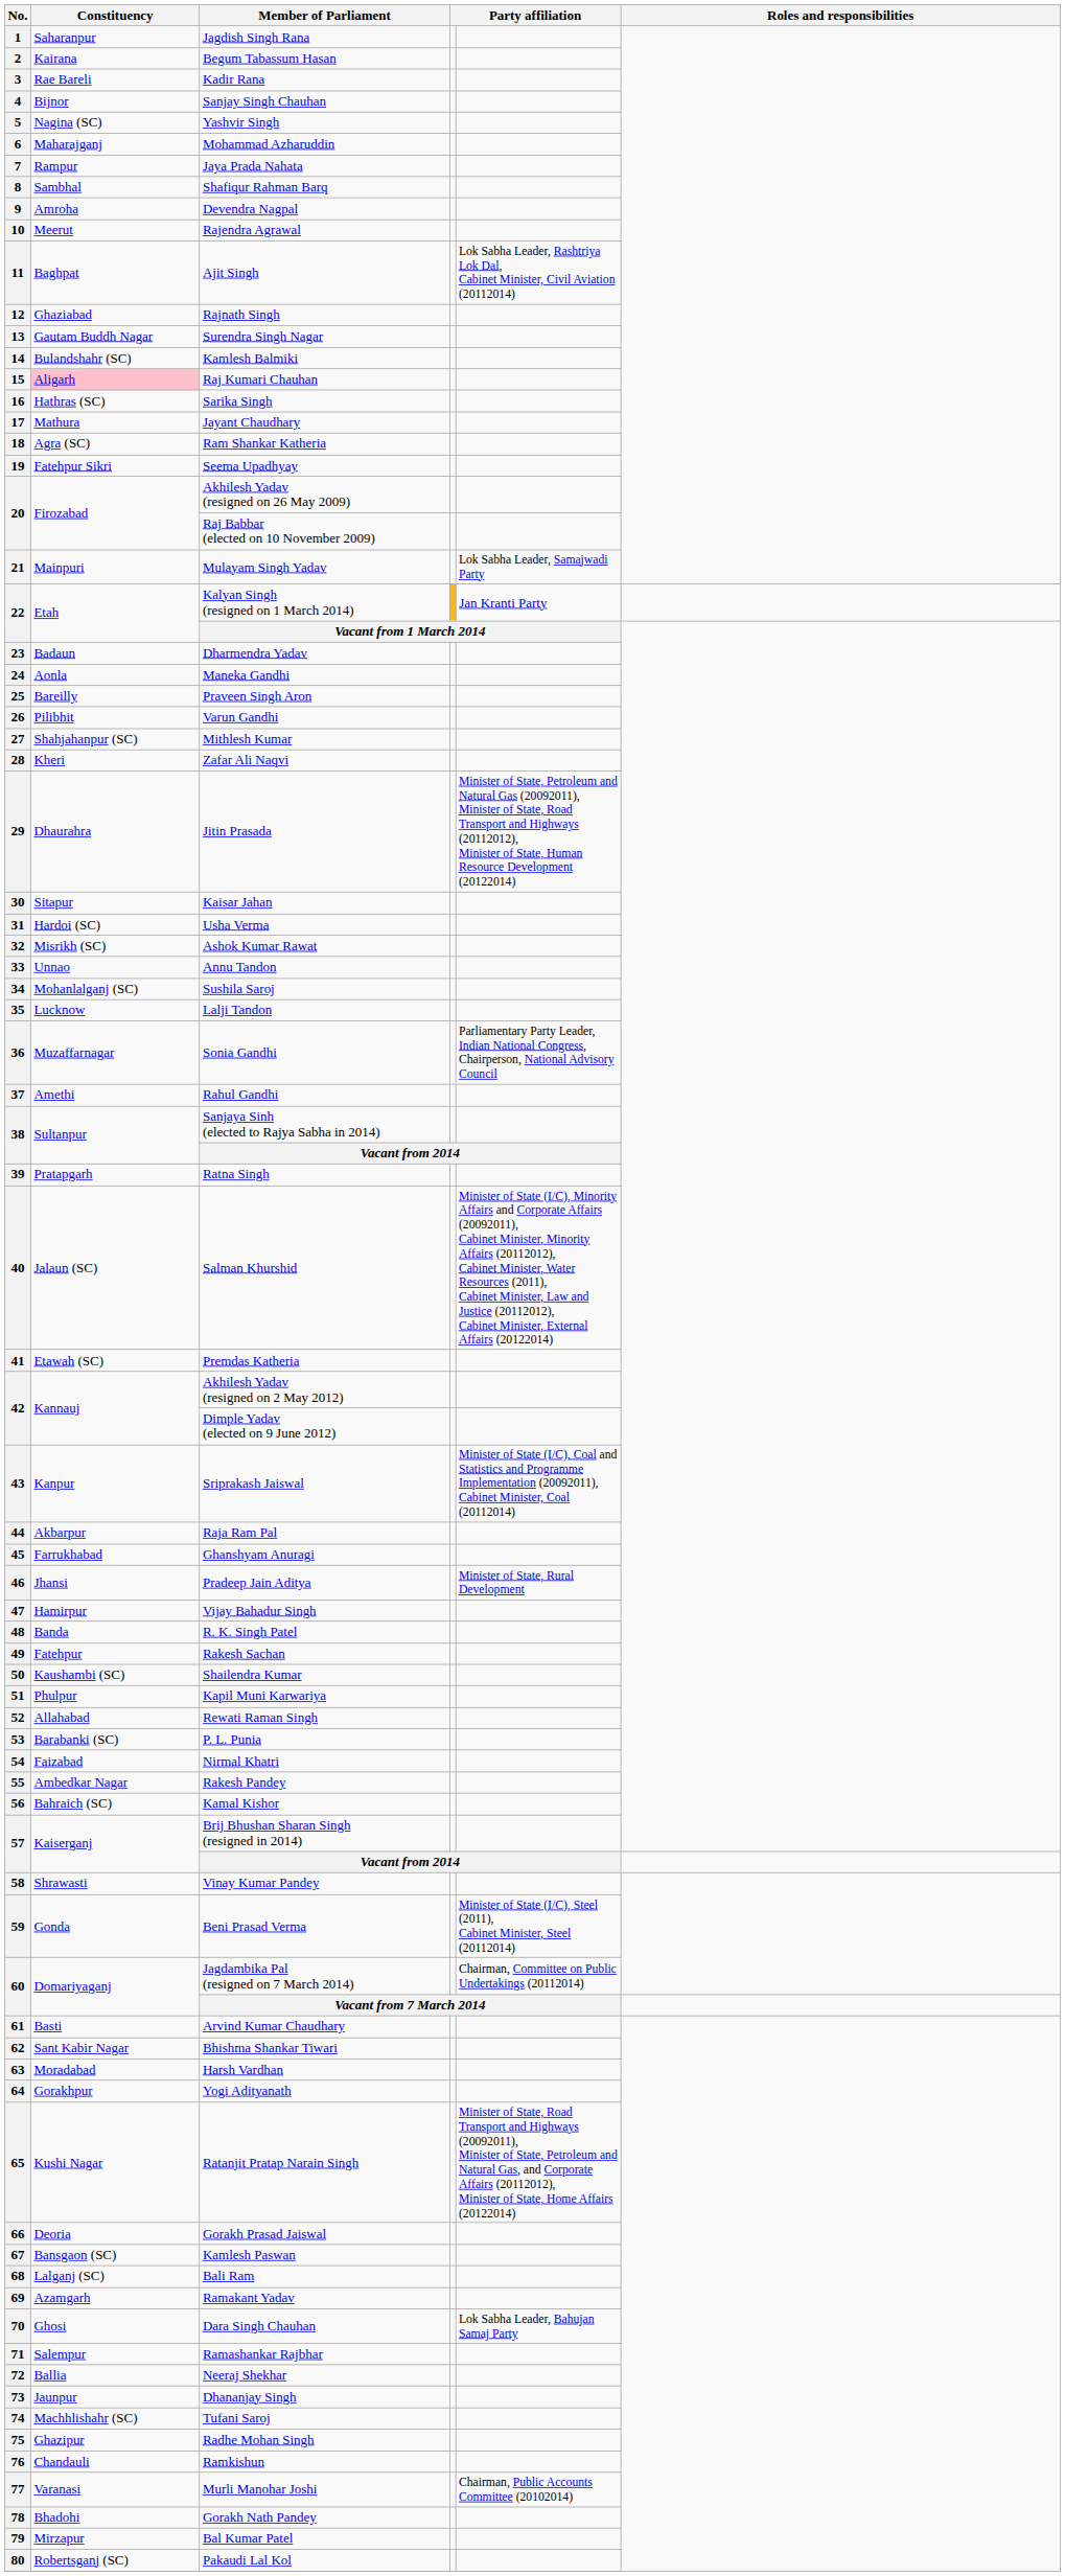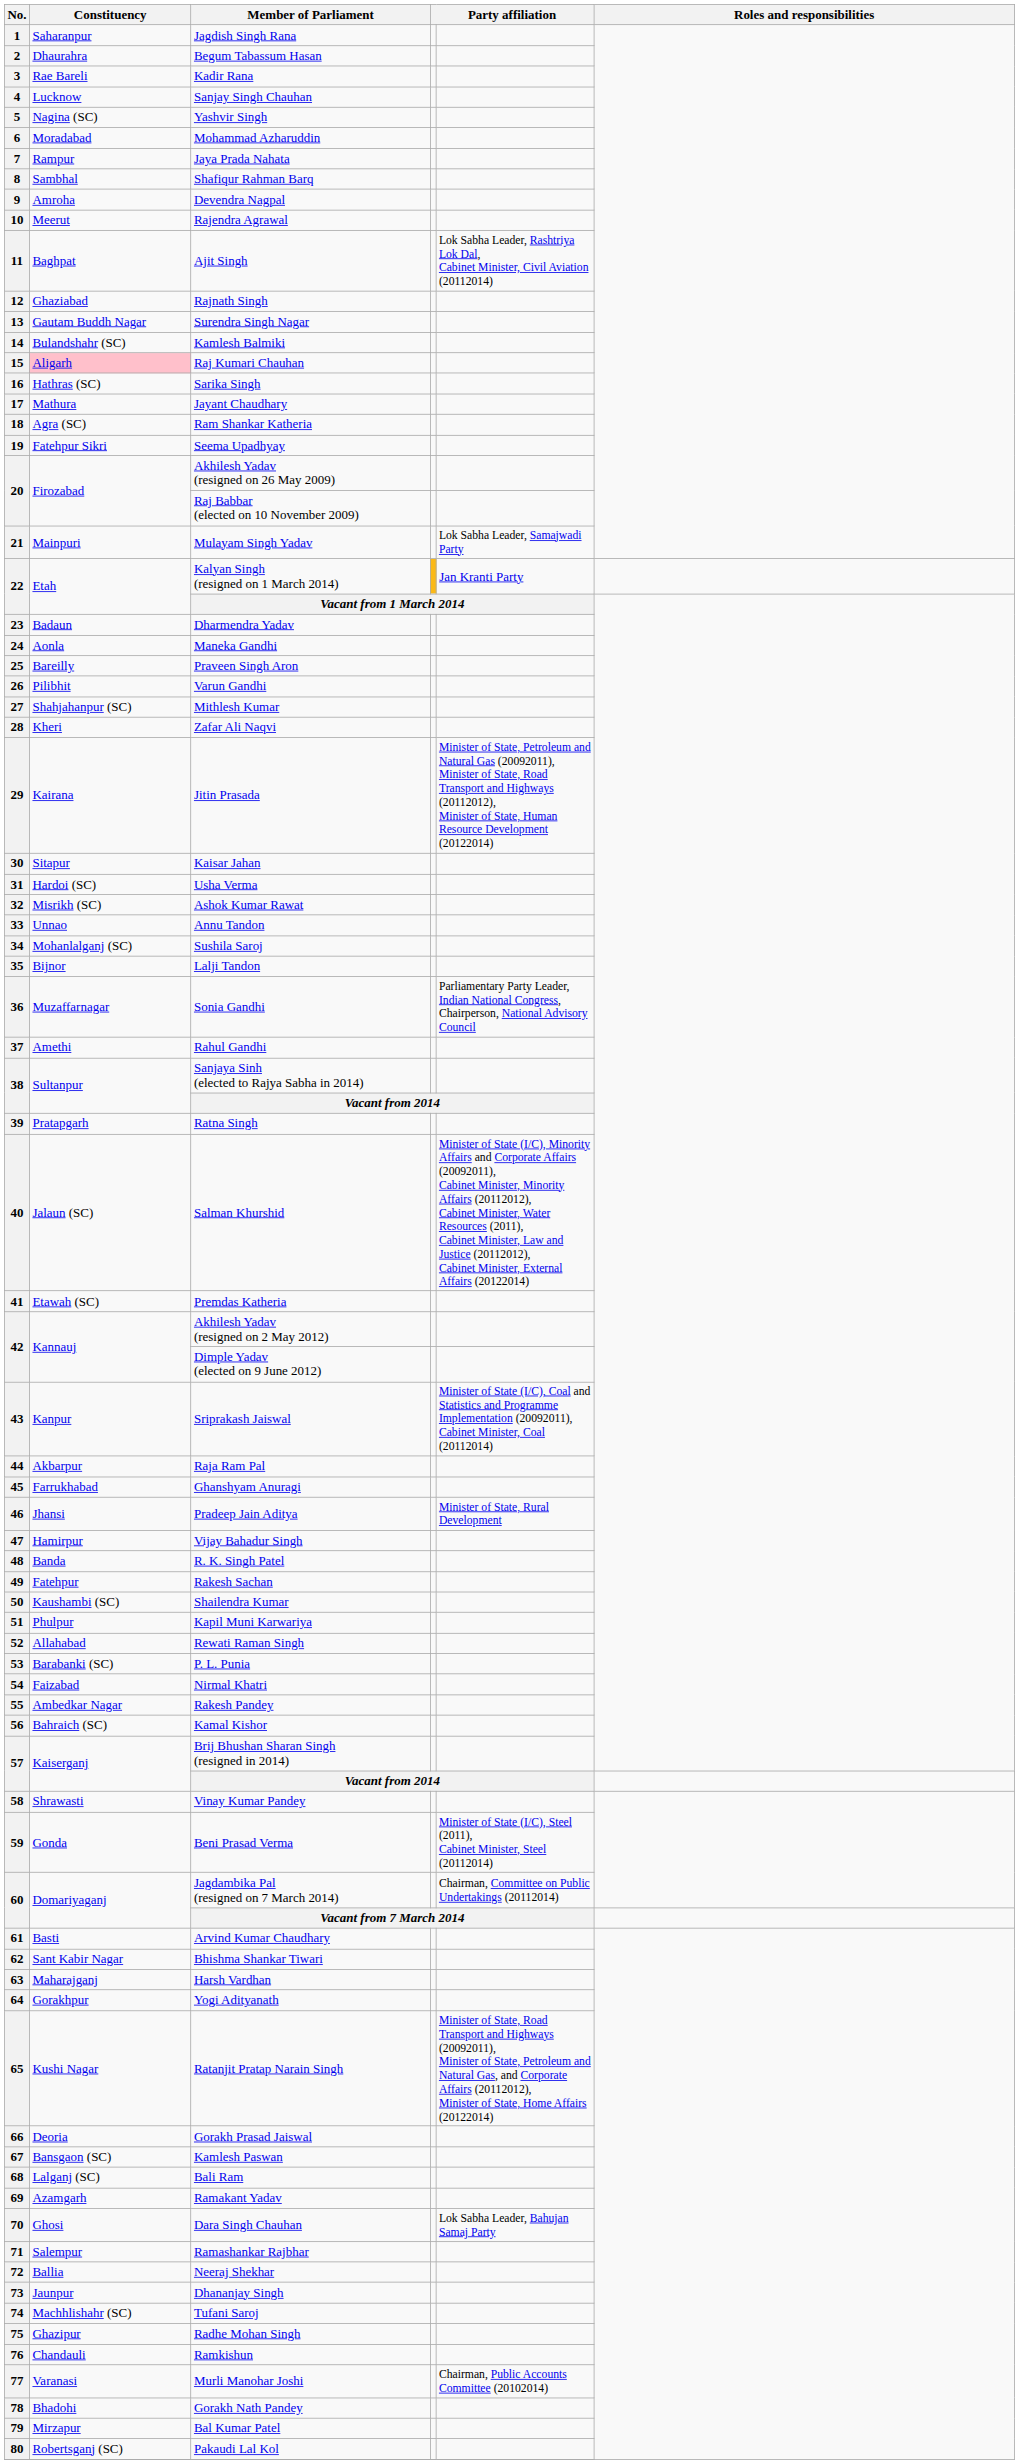 <table class="wikitable">
 <tr style="text-align:center;">
 <th>No.</th>
 <th style="width:12em">Constituency</th>
 <th style="width:18em">Member of Parliament</th>
 <th colspan="2" style="width:18em">Party affiliation</th>
 <th style="width:32em">Roles and responsibilities</th>
 </tr>
 <tr>
 <th>1</th>
 <td><a href='#'>Saharanpur</a></td>
 <td><a href='#'>Jagdish Singh Rana</a></td>
 <td></td>
 <td></td>
 </tr>
 <tr>
 <th>2</th>
-<td><a href='#'>Kairana</a></td>
+<td><a href='#'>Dhaurahra</a></td>
 <td><a href='#'>Begum Tabassum Hasan</a></td>
 <td></td>
 <td></td>
 </tr>
 <tr>
 <th>3</th>
 <td><a href='#'>Rae Bareli</a></td>
 <td><a href='#'>Kadir Rana</a></td>
 <td></td>
 <td></td>
 </tr>
 <tr>
 <th>4</th>
-<td><a href='#'>Bijnor</a></td>
+<td><a href='#'>Lucknow</a></td>
 <td><a href='#'>Sanjay Singh Chauhan</a></td>
 <td></td>
 <td></td>
 </tr>
 <tr>
 <th>5</th>
 <td><a href='#'>Nagina</a> (SC)</td>
 <td><a href='#'>Yashvir Singh</a></td>
 <td></td>
 <td></td>
 </tr>
 <tr>
 <th>6</th>
-<td><a href='#'>Maharajganj</a></td>
+<td><a href='#'>Moradabad</a></td>
 <td><a href='#'>Mohammad Azharuddin</a></td>
 <td></td>
 <td></td>
 </tr>
 <tr>
 <th>7</th>
 <td><a href='#'>Rampur</a></td>
 <td><a href='#'>Jaya Prada Nahata</a></td>
 <td></td>
 <td></td>
 </tr>
 <tr>
 <th>8</th>
 <td><a href='#'>Sambhal</a></td>
 <td><a href='#'>Shafiqur Rahman Barq</a></td>
 <td></td>
 <td></td>
 </tr>
 <tr>
 <th>9</th>
 <td><a href='#'>Amroha</a></td>
 <td><a href='#'>Devendra Nagpal</a></td>
 <td></td>
 <td></td>
 </tr>
 <tr>
 <th>10</th>
 <td><a href='#'>Meerut</a></td>
 <td><a href='#'>Rajendra Agrawal</a></td>
 <td></td>
 <td></td>
 </tr>
 <tr>
 <th>11</th>
 <td><a href='#'>Baghpat</a></td>
 <td><a href='#'>Ajit Singh</a></td>
 <td></td>
 <td style="font-size:90%">Lok Sabha Leader, <a href='#'>Rashtriya Lok Dal</a>,<br><a href='#'>Cabinet Minister, Civil Aviation</a> (20112014)</td>
 </tr>
 <tr>
 <th>12</th>
 <td><a href='#'>Ghaziabad</a></td>
 <td><a href='#'>Rajnath Singh</a></td>
 <td></td>
 <td></td>
 </tr>
 <tr>
 <th>13</th>
 <td><a href='#'>Gautam Buddh Nagar</a></td>
 <td><a href='#'>Surendra Singh Nagar</a></td>
 <td></td>
 <td></td>
 </tr>
 <tr>
 <th>14</th>
 <td><a href='#'>Bulandshahr</a> (SC)</td>
 <td><a href='#'>Kamlesh Balmiki</a></td>
 <td></td>
 <td></td>
 </tr>
 <tr>
 <th>15</th>
 <td style="background: pink;"><a href='#'>Aligarh</a></td>
 <td><a href='#'>Raj Kumari Chauhan</a></td>
 <td></td>
 <td></td>
 </tr>
 <tr>
 <th>16</th>
 <td><a href='#'>Hathras</a> (SC)</td>
 <td><a href='#'>Sarika Singh</a></td>
 <td></td>
 <td></td>
 </tr>
 <tr>
 <th>17</th>
 <td><a href='#'>Mathura</a></td>
 <td><a href='#'>Jayant Chaudhary</a></td>
 <td></td>
 <td></td>
 </tr>
 <tr>
 <th>18</th>
 <td><a href='#'>Agra</a> (SC)</td>
 <td><a href='#'>Ram Shankar Katheria</a></td>
 <td></td>
 <td></td>
 </tr>
 <tr>
 <th>19</th>
 <td><a href='#'>Fatehpur Sikri</a></td>
 <td><a href='#'>Seema Upadhyay</a></td>
 <td></td>
 <td></td>
 </tr>
 <tr>
 <th rowspan="2">20</th>
 <td rowspan="2"><a href='#'>Firozabad</a></td>
 <td><a href='#'>Akhilesh Yadav</a><br>(resigned on 26 May 2009)</td>
 <td></td>
 <td></td>
 </tr>
 <tr>
 <td><a href='#'>Raj Babbar</a><br>(elected on 10 November 2009)</td>
 <td></td>
 <td></td>
 </tr>
 <tr>
 <th>21</th>
 <td><a href='#'>Mainpuri</a></td>
 <td><a href='#'>Mulayam Singh Yadav</a></td>
 <td></td>
 <td style="font-size:90%">Lok Sabha Leader, <a href='#'>Samajwadi Party</a></td>
 </tr>
 <tr>
 <th rowspan="2">22</th>
 <td rowspan="2"><a href='#'>Etah</a></td>
 <td><a href='#'>Kalyan Singh</a><br>(resigned on 1 March 2014)</td>
 <td bgcolor=#FBB917></td>
 <td><a href='#'>Jan Kranti Party</a></td>
 <td></td>
 </tr>
 <tr>
 <th colspan="3"><em>Vacant from 1 March 2014</em></th>
 </tr>
 <tr>
 <th>23</th>
 <td><a href='#'>Badaun</a></td>
 <td><a href='#'>Dharmendra Yadav</a></td>
 <td></td>
 <td></td>
 </tr>
 <tr>
 <th>24</th>
 <td><a href='#'>Aonla</a></td>
 <td><a href='#'>Maneka Gandhi</a></td>
 <td></td>
 <td></td>
 </tr>
 <tr>
 <th>25</th>
 <td><a href='#'>Bareilly</a></td>
 <td><a href='#'>Praveen Singh Aron</a></td>
 <td></td>
 <td></td>
 </tr>
 <tr>
 <th>26</th>
 <td><a href='#'>Pilibhit</a></td>
 <td><a href='#'>Varun Gandhi</a></td>
 <td></td>
 <td></td>
 </tr>
 <tr>
 <th>27</th>
 <td><a href='#'>Shahjahanpur</a> (SC)</td>
 <td><a href='#'>Mithlesh Kumar</a></td>
 <td></td>
 <td></td>
 </tr>
 <tr>
 <th>28</th>
 <td><a href='#'>Kheri</a></td>
 <td><a href='#'>Zafar Ali Naqvi</a></td>
 <td></td>
 <td></td>
 </tr>
 <tr>
 <th>29</th>
-<td><a href='#'>Dhaurahra</a></td>
+<td><a href='#'>Kairana</a></td>
 <td><a href='#'>Jitin Prasada</a></td>
 <td></td>
 <td style="font-size:90%"><a href='#'>Minister of State, Petroleum and Natural Gas</a> (20092011),<br><a href='#'>Minister of State, Road Transport and Highways</a> (20112012),<br><a href='#'>Minister of State, Human Resource Development</a> (20122014)</td>
 </tr>
 <tr>
 <th>30</th>
 <td><a href='#'>Sitapur</a></td>
 <td><a href='#'>Kaisar Jahan</a></td>
 <td></td>
 <td></td>
 </tr>
 <tr>
 <th>31</th>
 <td><a href='#'>Hardoi</a> (SC)</td>
 <td><a href='#'>Usha Verma</a></td>
 <td></td>
 <td></td>
 </tr>
 <tr>
 <th>32</th>
 <td><a href='#'>Misrikh</a> (SC)</td>
 <td><a href='#'>Ashok Kumar Rawat</a></td>
 <td></td>
 <td></td>
 </tr>
 <tr>
 <th>33</th>
 <td><a href='#'>Unnao</a></td>
 <td><a href='#'>Annu Tandon</a></td>
 <td></td>
 <td></td>
 </tr>
 <tr>
 <th>34</th>
 <td><a href='#'>Mohanlalganj</a> (SC)</td>
 <td><a href='#'>Sushila Saroj</a></td>
 <td></td>
 <td></td>
 </tr>
 <tr>
 <th>35</th>
-<td><a href='#'>Lucknow</a></td>
+<td><a href='#'>Bijnor</a></td>
 <td><a href='#'>Lalji Tandon</a></td>
 <td></td>
 <td></td>
 </tr>
 <tr>
 <th>36</th>
 <td><a href='#'>Muzaffarnagar</a></td>
 <td><a href='#'>Sonia Gandhi</a></td>
 <td></td>
 <td style="font-size:90%">Parliamentary Party Leader, <a href='#'>Indian National Congress</a>,<br>Chairperson, <a href='#'>National Advisory Council</a></td>
 </tr>
 <tr>
 <th>37</th>
 <td><a href='#'>Amethi</a></td>
 <td><a href='#'>Rahul Gandhi</a></td>
 <td></td>
 <td></td>
 </tr>
 <tr>
 <th rowspan="2">38</th>
 <td rowspan="2"><a href='#'>Sultanpur</a></td>
 <td><a href='#'>Sanjaya Sinh</a><br>(elected to Rajya Sabha in 2014)</td>
 <td></td>
 <td></td>
 </tr>
 <tr>
 <th colspan="3"><em>Vacant from 2014</em></th>
 </tr>
 <tr>
 <th>39</th>
 <td><a href='#'>Pratapgarh</a></td>
 <td><a href='#'>Ratna Singh</a></td>
 <td></td>
 <td></td>
 </tr>
 <tr>
 <th>40</th>
 <td><a href='#'>Jalaun</a> (SC)</td>
 <td><a href='#'>Salman Khurshid</a></td>
 <td></td>
 <td style="font-size:90%"><a href='#'>Minister of State (I/C), Minority Affairs</a> and <a href='#'>Corporate Affairs</a> (20092011),<br><a href='#'>Cabinet Minister, Minority Affairs</a> (20112012),<br><a href='#'>Cabinet Minister, Water Resources</a> (2011),<br><a href='#'>Cabinet Minister, Law and Justice</a> (20112012),<br><a href='#'>Cabinet Minister, External Affairs</a> (20122014)</td>
 </tr>
 <tr>
 <th>41</th>
 <td><a href='#'>Etawah</a> (SC)</td>
 <td><a href='#'>Premdas Katheria</a></td>
 <td></td>
 <td></td>
 </tr>
 <tr>
 <th rowspan="2">42</th>
 <td rowspan="2"><a href='#'>Kannauj</a></td>
 <td><a href='#'>Akhilesh Yadav</a><br>(resigned on 2 May 2012)</td>
 <td></td>
 <td></td>
 </tr>
 <tr>
 <td><a href='#'>Dimple Yadav</a><br>(elected on 9 June 2012)</td>
 <td></td>
 <td></td>
 </tr>
 <tr>
 <th>43</th>
 <td><a href='#'>Kanpur</a></td>
 <td><a href='#'>Sriprakash Jaiswal</a></td>
 <td></td>
 <td style="font-size:90%"><a href='#'>Minister of State (I/C), Coal</a> and <a href='#'>Statistics and Programme Implementation</a> (20092011),<br><a href='#'>Cabinet Minister, Coal</a> (20112014)</td>
 </tr>
 <tr>
 <th>44</th>
 <td><a href='#'>Akbarpur</a></td>
 <td><a href='#'>Raja Ram Pal</a></td>
 <td></td>
 <td></td>
 </tr>
 <tr>
 <th>45</th>
 <td><a href='#'>Farrukhabad</a></td>
 <td><a href='#'>Ghanshyam Anuragi</a></td>
 <td></td>
 <td></td>
 </tr>
 <tr>
 <th>46</th>
 <td><a href='#'>Jhansi</a></td>
 <td><a href='#'>Pradeep Jain Aditya</a></td>
 <td></td>
 <td style="font-size:90%"><a href='#'>Minister of State, Rural Development</a></td>
 </tr>
 <tr>
 <th>47</th>
 <td><a href='#'>Hamirpur</a></td>
 <td><a href='#'>Vijay Bahadur Singh</a></td>
 <td></td>
 <td></td>
 </tr>
 <tr>
 <th>48</th>
 <td><a href='#'>Banda</a></td>
 <td><a href='#'>R. K. Singh Patel</a></td>
 <td></td>
 <td></td>
 </tr>
 <tr>
 <th>49</th>
 <td><a href='#'>Fatehpur</a></td>
 <td><a href='#'>Rakesh Sachan</a></td>
 <td></td>
 <td></td>
 </tr>
 <tr>
 <th>50</th>
 <td><a href='#'>Kaushambi</a> (SC)</td>
 <td><a href='#'>Shailendra Kumar</a></td>
 <td></td>
 <td></td>
 </tr>
 <tr>
 <th>51</th>
 <td><a href='#'>Phulpur</a></td>
 <td><a href='#'>Kapil Muni Karwariya</a></td>
 <td></td>
 <td></td>
 </tr>
 <tr>
 <th>52</th>
 <td><a href='#'>Allahabad</a></td>
 <td><a href='#'>Rewati Raman Singh</a></td>
 <td></td>
 <td></td>
 </tr>
 <tr>
 <th>53</th>
 <td><a href='#'>Barabanki</a> (SC)</td>
 <td><a href='#'>P. L. Punia</a></td>
 <td></td>
 <td></td>
 </tr>
 <tr>
 <th>54</th>
 <td><a href='#'>Faizabad</a></td>
 <td><a href='#'>Nirmal Khatri</a></td>
 <td></td>
 <td></td>
 </tr>
 <tr>
 <th>55</th>
 <td><a href='#'>Ambedkar Nagar</a></td>
 <td><a href='#'>Rakesh Pandey</a></td>
 <td></td>
 <td></td>
 </tr>
 <tr>
 <th>56</th>
 <td><a href='#'>Bahraich</a> (SC)</td>
 <td><a href='#'>Kamal Kishor</a></td>
 <td></td>
 <td></td>
 </tr>
 <tr>
 <th rowspan="2">57</th>
 <td rowspan="2"><a href='#'>Kaiserganj</a></td>
 <td><a href='#'>Brij Bhushan Sharan Singh</a><br>(resigned in 2014)</td>
 <td></td>
 <td></td>
 </tr>
 <tr>
 <th colspan="3"><em>Vacant from 2014</em></th>
 <td></td>
 </tr>
 <tr>
 <th>58</th>
 <td><a href='#'>Shrawasti</a></td>
 <td><a href='#'>Vinay Kumar Pandey</a></td>
 <td></td>
 <td></td>
 </tr>
 <tr>
 <th>59</th>
 <td><a href='#'>Gonda</a></td>
 <td><a href='#'>Beni Prasad Verma</a></td>
 <td></td>
 <td style="font-size:90%"><a href='#'>Minister of State (I/C), Steel</a> (2011),<br><a href='#'>Cabinet Minister, Steel</a> (20112014)</td>
 </tr>
 <tr>
 <th rowspan="2">60</th>
 <td rowspan="2"><a href='#'>Domariyaganj</a></td>
 <td><a href='#'>Jagdambika Pal</a><br>(resigned on 7 March 2014)</td>
 <td></td>
 <td style="font-size:90%">Chairman, <a href='#'>Committee on Public Undertakings</a> (20112014)</td>
 </tr>
 <tr>
 <th colspan="3"><em>Vacant from 7 March 2014</em></th>
 <td></td>
 </tr>
 <tr>
 <th>61</th>
 <td><a href='#'>Basti</a></td>
 <td><a href='#'>Arvind Kumar Chaudhary</a></td>
 <td></td>
 <td></td>
 </tr>
 <tr>
 <th>62</th>
 <td><a href='#'>Sant Kabir Nagar</a></td>
 <td><a href='#'>Bhishma Shankar Tiwari</a></td>
 <td></td>
 <td></td>
 </tr>
 <tr>
 <th>63</th>
-<td><a href='#'>Moradabad</a></td>
+<td><a href='#'>Maharajganj</a></td>
 <td><a href='#'>Harsh Vardhan</a></td>
 <td></td>
 <td></td>
 </tr>
 <tr>
 <th>64</th>
 <td><a href='#'>Gorakhpur</a></td>
 <td><a href='#'>Yogi Adityanath</a></td>
 <td></td>
 <td></td>
 </tr>
 <tr>
 <th>65</th>
 <td><a href='#'>Kushi Nagar</a></td>
 <td><a href='#'>Ratanjit Pratap Narain Singh</a></td>
 <td></td>
 <td style="font-size:90%"><a href='#'>Minister of State, Road Transport and Highways</a> (20092011),<br><a href='#'>Minister of State, Petroleum and Natural Gas</a>, and <a href='#'>Corporate Affairs</a> (20112012),<br><a href='#'>Minister of State, Home Affairs</a> (20122014)</td>
 </tr>
 <tr>
 <th>66</th>
 <td><a href='#'>Deoria</a></td>
 <td><a href='#'>Gorakh Prasad Jaiswal</a></td>
 <td></td>
 <td></td>
 </tr>
 <tr>
 <th>67</th>
 <td><a href='#'>Bansgaon</a> (SC)</td>
 <td><a href='#'>Kamlesh Paswan</a></td>
 <td></td>
 <td></td>
 </tr>
 <tr>
 <th>68</th>
 <td><a href='#'>Lalganj</a> (SC)</td>
 <td><a href='#'>Bali Ram</a></td>
 <td></td>
 <td></td>
 </tr>
 <tr>
 <th>69</th>
 <td><a href='#'>Azamgarh</a></td>
 <td><a href='#'>Ramakant Yadav</a></td>
 <td></td>
 <td></td>
 </tr>
 <tr>
 <th>70</th>
 <td><a href='#'>Ghosi</a></td>
 <td><a href='#'>Dara Singh Chauhan</a></td>
 <td></td>
 <td style="font-size:90%">Lok Sabha Leader, <a href='#'>Bahujan Samaj Party</a></td>
 </tr>
 <tr>
 <th>71</th>
 <td><a href='#'>Salempur</a></td>
 <td><a href='#'>Ramashankar Rajbhar</a></td>
 <td></td>
 <td></td>
 </tr>
 <tr>
 <th>72</th>
 <td><a href='#'>Ballia</a></td>
 <td><a href='#'>Neeraj Shekhar</a></td>
 <td></td>
 <td></td>
 </tr>
 <tr>
 <th>73</th>
 <td><a href='#'>Jaunpur</a></td>
 <td><a href='#'>Dhananjay Singh</a></td>
 <td></td>
 <td></td>
 </tr>
 <tr>
 <th>74</th>
 <td><a href='#'>Machhlishahr</a> (SC)</td>
 <td><a href='#'>Tufani Saroj</a></td>
 <td></td>
 <td></td>
 </tr>
 <tr>
 <th>75</th>
 <td><a href='#'>Ghazipur</a></td>
 <td><a href='#'>Radhe Mohan Singh</a></td>
 <td></td>
 <td></td>
 </tr>
 <tr>
 <th>76</th>
 <td><a href='#'>Chandauli</a></td>
 <td><a href='#'>Ramkishun</a></td>
 <td></td>
 <td></td>
 </tr>
 <tr>
 <th>77</th>
 <td><a href='#'>Varanasi</a></td>
 <td><a href='#'>Murli Manohar Joshi</a></td>
 <td></td>
 <td style="font-size:90%">Chairman, <a href='#'>Public Accounts Committee</a> (20102014)</td>
 </tr>
 <tr>
 <th>78</th>
 <td><a href='#'>Bhadohi</a></td>
 <td><a href='#'>Gorakh Nath Pandey</a></td>
 <td></td>
 <td></td>
 </tr>
 <tr>
 <th>79</th>
 <td><a href='#'>Mirzapur</a></td>
 <td><a href='#'>Bal Kumar Patel</a></td>
 <td></td>
 <td></td>
 </tr>
 <tr>
 <th>80</th>
 <td><a href='#'>Robertsganj</a> (SC)</td>
 <td><a href='#'>Pakaudi Lal Kol</a></td>
 <td></td>
 <td></td>
 </tr>
 <tr>
 </tr>
 </table>
